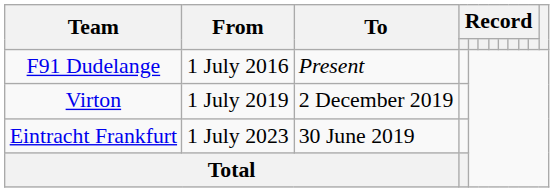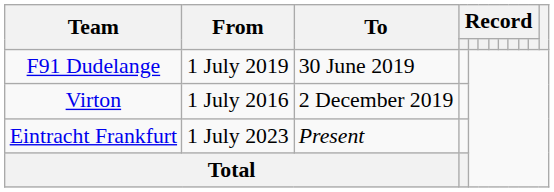 <table class="wikitable" style="text-align:center">
 <tr>
 <th rowspan="2">Team</th>
 <th rowspan="2">From</th>
 <th rowspan="2">To</th>
 <th colspan="8">Record</th>
 <th rowspan=2></th>
 </tr>
 <tr>
 <th></th>
 <th></th>
 <th></th>
 <th></th>
 <th></th>
 <th></th>
 <th></th>
 <th></th>
 </tr>
 <tr>
 <td><a href='#'>F91 Dudelange</a></td>
-<td align=left>1 July 2016</td>
-<td align=left><em>Present</em><br></td>
+<td align=left>1 July 2019</td>
+<td align=left>30 June 2019<br></td>
 <td></td>
 </tr>
 <tr>
 <td><a href='#'>Virton</a></td>
-<td align=left>1 July 2019</td>
+<td align=left>1 July 2016</td>
 <td align=left>2 December 2019<br></td>
 <td></td>
 </tr>
 <tr>
 <td><a href='#'>Eintracht Frankfurt</a></td>
 <td align=left>1 July 2023</td>
-<td align=left>30 June 2019<br></td>
+<td align=left><em>Present</em><br></td>
 <td></td>
 </tr>
 <tr>
 <th colspan="3">Total<br></th>
 <th></th>
 </tr>
 </table>
